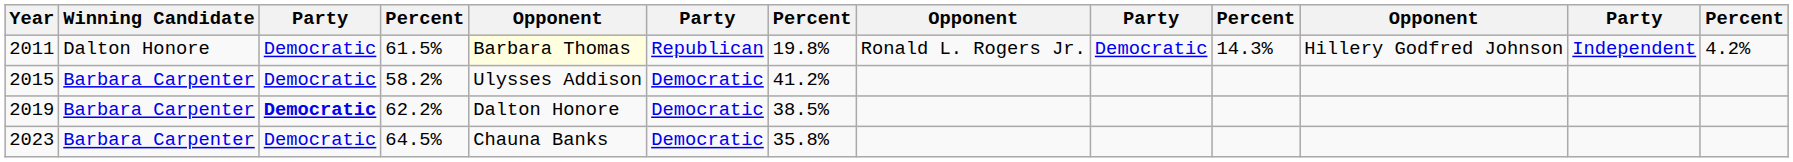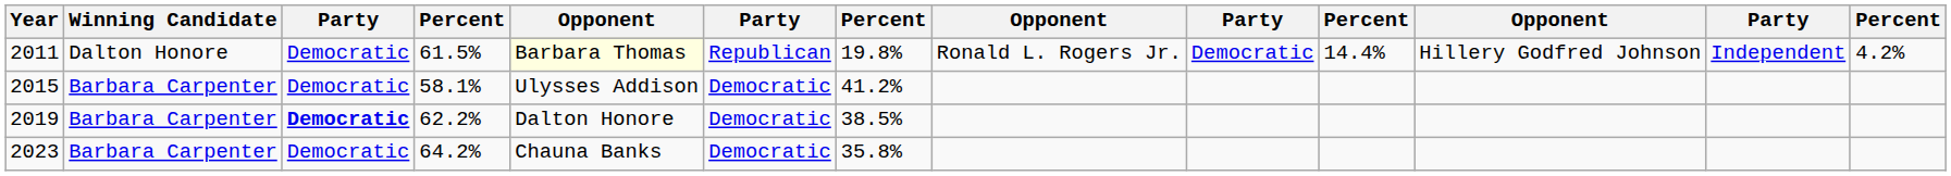 <table class="wikitable" style="margin:0.5em auto; font-size:95%;">
 <tr>
 <th>Year</th>
 <th>Winning Candidate</th>
 <th>Party</th>
 <th>Percent</th>
 <th>Opponent</th>
 <th>Party</th>
 <th>Percent</th>
 <th>Opponent</th>
 <th>Party</th>
 <th>Percent</th>
 <th>Opponent</th>
 <th>Party</th>
 <th>Percent</th>
 </tr>
 <tr>
 <td>2011</td>
 <td>Dalton Honore</td>
 <td><a href='#'>Democratic</a></td>
 <td>61.5%</td>
 <td style="background: lightyellow;">Barbara Thomas</td>
 <td><a href='#'>Republican</a></td>
 <td>19.8%</td>
 <td>Ronald L. Rogers Jr.</td>
 <td><a href='#'>Democratic</a></td>
-<td>14.3%</td>
+<td>14.4%</td>
 <td>Hillery Godfred Johnson</td>
 <td><a href='#'>Independent</a></td>
 <td>4.2%</td>
 </tr>
 <tr>
 <td>2015</td>
 <td><a href='#'>Barbara Carpenter</a></td>
 <td><a href='#'>Democratic</a></td>
-<td>58.2%</td>
+<td>58.1%</td>
 <td>Ulysses Addison</td>
 <td><a href='#'>Democratic</a></td>
 <td>41.2%</td>
 <td></td>
 <td></td>
 <td></td>
 <td></td>
 <td></td>
 <td></td>
 </tr>
 <tr>
 <td>2019</td>
 <td><a href='#'>Barbara Carpenter</a></td>
 <td><strong><a href='#'>Democratic</a></strong></td>
 <td>62.2%</td>
 <td>Dalton Honore</td>
 <td><a href='#'>Democratic</a></td>
 <td>38.5%</td>
 <td></td>
 <td></td>
 <td></td>
 <td></td>
 <td></td>
 <td></td>
 </tr>
 <tr>
 <td>2023</td>
 <td><a href='#'>Barbara Carpenter</a></td>
 <td><a href='#'>Democratic</a></td>
-<td>64.5%</td>
+<td>64.2%</td>
 <td>Chauna Banks</td>
 <td><a href='#'>Democratic</a></td>
 <td>35.8%</td>
 <td></td>
 <td></td>
 <td></td>
 <td></td>
 <td></td>
 <td></td>
 </tr>
 </table>
